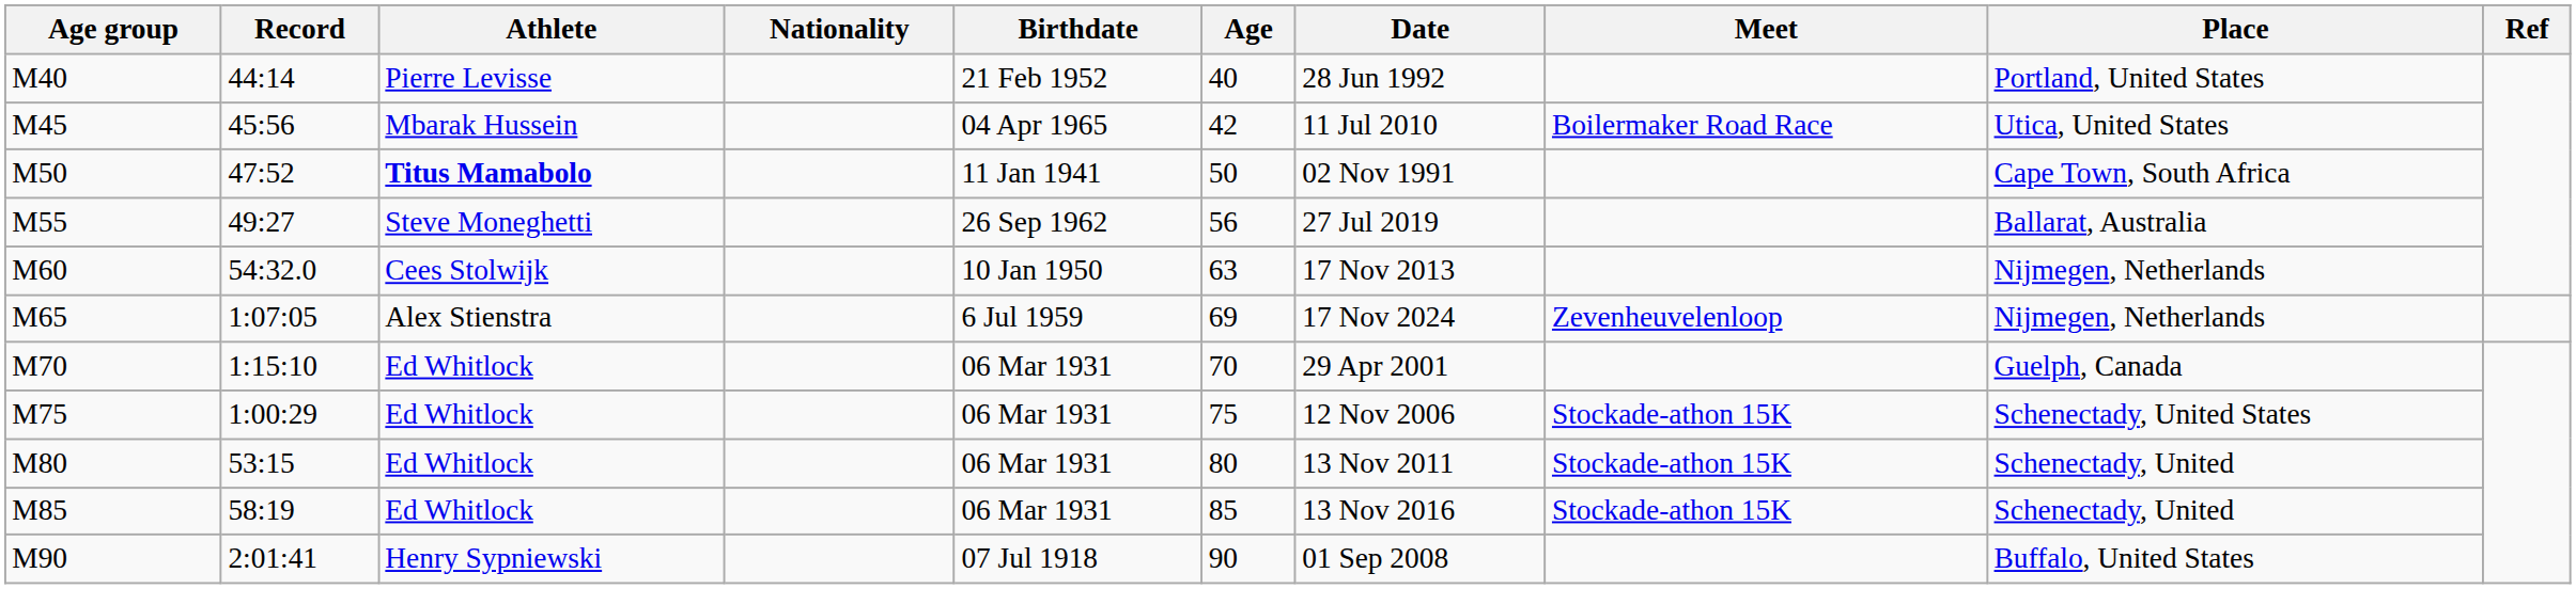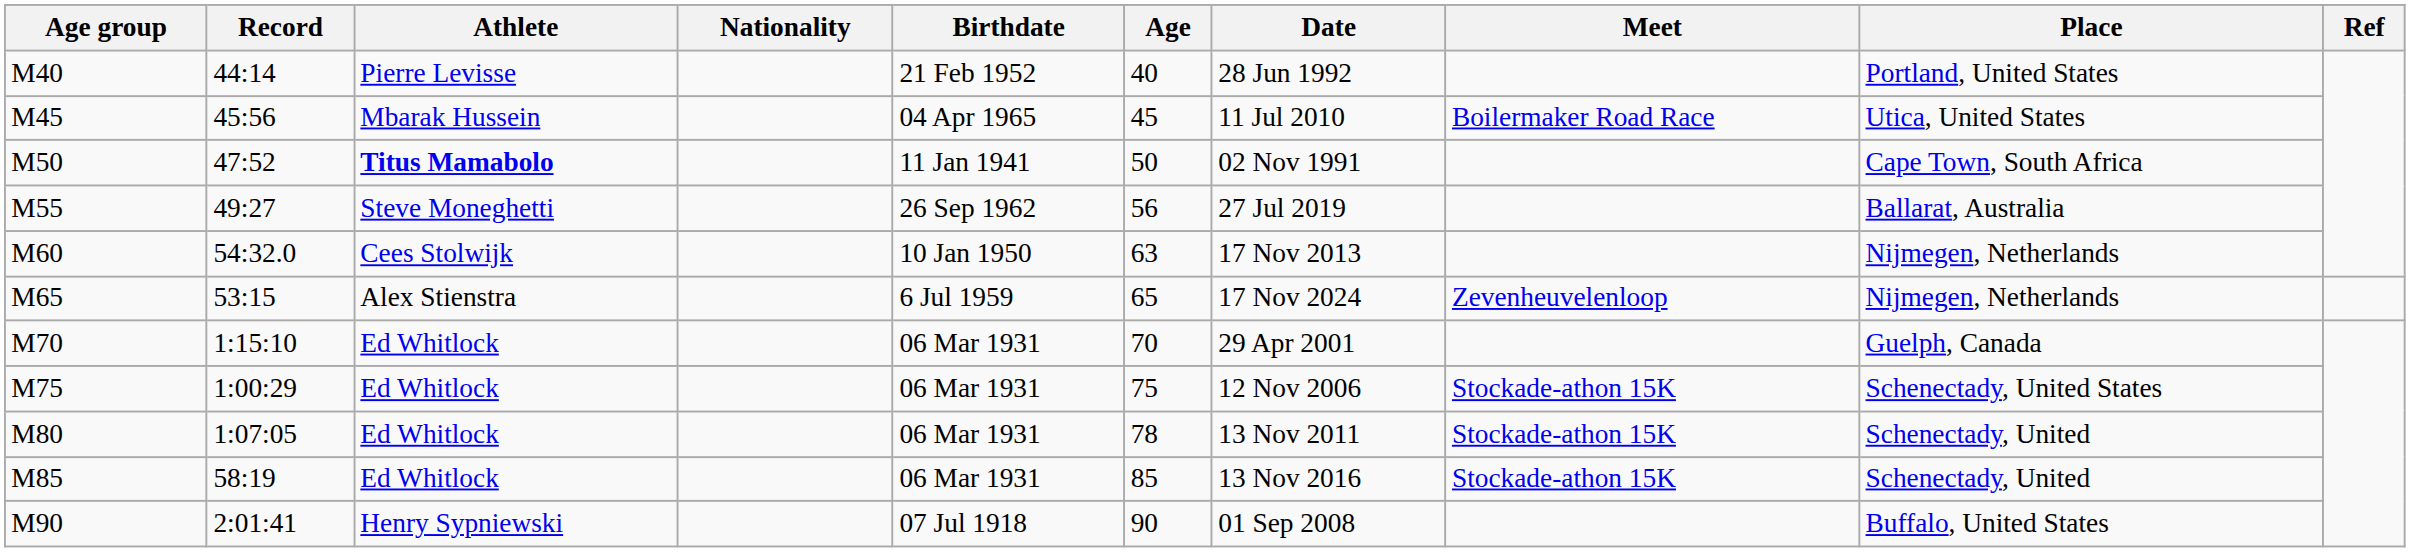 <table class="wikitable" style="font-size:90%; width: 100%;">
 <tr>
 <th>Age group</th>
 <th>Record</th>
 <th>Athlete</th>
 <th>Nationality</th>
 <th>Birthdate</th>
 <th>Age</th>
 <th>Date</th>
 <th>Meet</th>
 <th>Place</th>
 <th>Ref</th>
 </tr>
 <tr>
 <td>M40</td>
 <td>44:14</td>
 <td><a href='#'>Pierre Levisse</a></td>
 <td></td>
 <td>21 Feb 1952</td>
 <td>40</td>
 <td>28 Jun 1992</td>
 <td></td>
 <td><a href='#'>Portland</a>, United States</td>
 </tr>
 <tr>
 <td>M45</td>
 <td>45:56</td>
 <td><a href='#'>Mbarak Hussein</a></td>
 <td></td>
 <td>04 Apr 1965</td>
-<td>42</td>
+<td>45</td>
 <td>11 Jul 2010</td>
 <td><a href='#'>Boilermaker Road Race</a></td>
 <td><a href='#'>Utica</a>, United States</td>
 </tr>
 <tr>
 <td>M50</td>
 <td>47:52</td>
 <td><strong><a href='#'>Titus Mamabolo</a></strong></td>
 <td></td>
 <td>11 Jan 1941</td>
 <td>50</td>
 <td>02 Nov 1991</td>
 <td></td>
 <td><a href='#'>Cape Town</a>, South Africa</td>
 </tr>
 <tr>
 <td>M55</td>
 <td>49:27</td>
 <td><a href='#'>Steve Moneghetti</a></td>
 <td></td>
 <td>26 Sep 1962</td>
 <td>56</td>
 <td>27 Jul 2019</td>
 <td></td>
 <td><a href='#'>Ballarat</a>, Australia</td>
 </tr>
 <tr>
 <td>M60</td>
 <td>54:32.0</td>
 <td><a href='#'>Cees Stolwijk</a></td>
 <td></td>
 <td>10 Jan 1950</td>
 <td>63</td>
 <td>17 Nov 2013</td>
 <td></td>
 <td><a href='#'>Nijmegen</a>, Netherlands</td>
 </tr>
 <tr>
 <td>M65</td>
-<td>1:07:05</td>
+<td>53:15</td>
 <td>Alex Stienstra</td>
 <td></td>
 <td>6 Jul 1959</td>
-<td>69</td>
+<td>65</td>
 <td>17 Nov 2024</td>
 <td><a href='#'>Zevenheuvelenloop</a></td>
 <td><a href='#'>Nijmegen</a>, Netherlands</td>
 <td></td>
 </tr>
 <tr>
 <td>M70</td>
 <td>1:15:10</td>
 <td><a href='#'>Ed Whitlock</a></td>
 <td></td>
 <td>06 Mar 1931</td>
 <td>70</td>
 <td>29 Apr 2001</td>
 <td></td>
 <td><a href='#'>Guelph</a>, Canada</td>
 </tr>
 <tr>
 <td>M75</td>
 <td>1:00:29</td>
 <td><a href='#'>Ed Whitlock</a></td>
 <td></td>
 <td>06 Mar 1931</td>
 <td>75</td>
 <td>12 Nov 2006</td>
 <td><a href='#'>Stockade-athon 15K</a></td>
 <td><a href='#'>Schenectady</a>, United States</td>
 </tr>
 <tr>
 <td>M80</td>
-<td>53:15</td>
+<td>1:07:05</td>
 <td><a href='#'>Ed Whitlock</a></td>
 <td></td>
 <td>06 Mar 1931</td>
-<td>80</td>
+<td>78</td>
 <td>13 Nov 2011</td>
 <td><a href='#'>Stockade-athon 15K</a></td>
 <td><a href='#'>Schenectady</a>, United</td>
 </tr>
 <tr>
 <td>M85</td>
 <td>58:19</td>
 <td><a href='#'>Ed Whitlock</a></td>
 <td></td>
 <td>06 Mar 1931</td>
 <td>85</td>
 <td>13 Nov 2016</td>
 <td><a href='#'>Stockade-athon 15K</a></td>
 <td><a href='#'>Schenectady</a>, United</td>
 </tr>
 <tr>
 <td>M90</td>
 <td>2:01:41</td>
 <td><a href='#'>Henry Sypniewski</a></td>
 <td></td>
 <td>07 Jul 1918</td>
 <td>90</td>
 <td>01 Sep 2008</td>
 <td></td>
 <td><a href='#'>Buffalo</a>, United States</td>
 </tr>
 </table>
